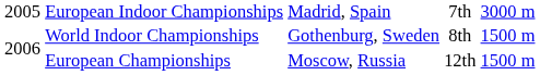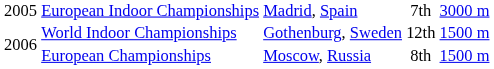 <table>
 <tr>
 <td>2005</td>
 <td><a href='#'>European Indoor Championships</a></td>
 <td><a href='#'>Madrid</a>, <a href='#'>Spain</a></td>
 <td align="center">7th</td>
 <td><a href='#'>3000 m</a></td>
 </tr>
 <tr>
 <td rowspan=2>2006</td>
 <td><a href='#'>World Indoor Championships</a></td>
 <td><a href='#'>Gothenburg</a>, <a href='#'>Sweden</a></td>
-<td align="center">8th</td>
+<td align="center">12th</td>
 <td><a href='#'>1500 m</a></td>
 </tr>
 <tr>
 <td><a href='#'>European Championships</a></td>
 <td><a href='#'>Moscow</a>, <a href='#'>Russia</a></td>
-<td align="center">12th</td>
+<td align="center">8th</td>
 <td><a href='#'>1500 m</a></td>
 </tr>
 </table>
